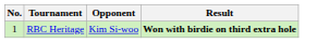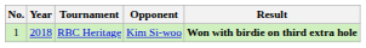 <table class="wikitable" style="font-size:95%;">
 <tr>
 <th>No.</th>
+<th>Year</th>
 <th>Tournament</th>
 <th>Opponent</th>
 <th>Result</th>
 </tr>
 <tr style="background:#D0F0C0;">
 <td align=center>1</td>
+<td><a href='#'>2018</a></td>
 <td><a href='#'>RBC Heritage</a></td>
 <td> <a href='#'>Kim Si-woo</a></td>
 <td><strong>Won with birdie on third extra hole</strong></td>
 </tr>
 </table>
